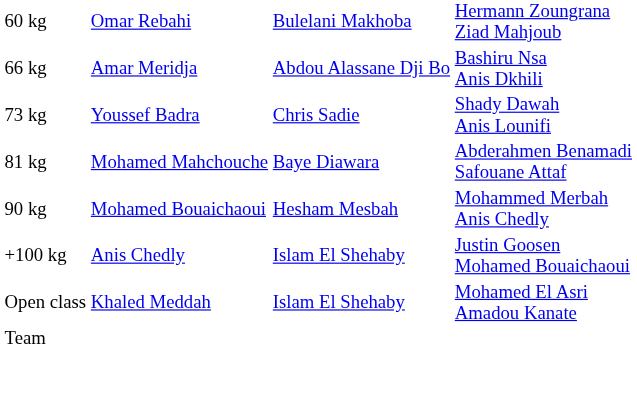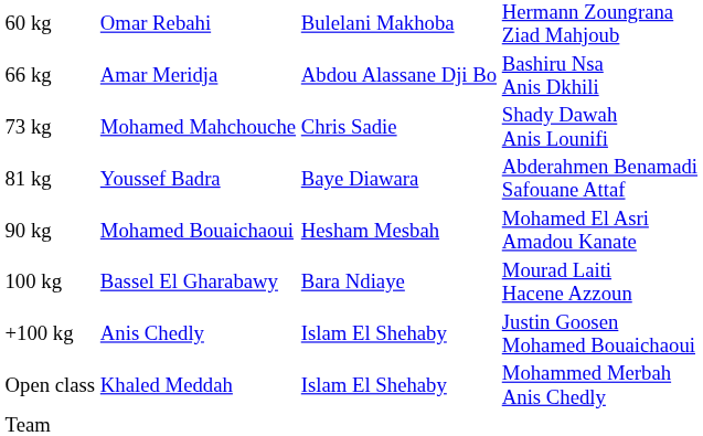 <table>
 <tr>
 <td>60 kg</td>
 <td> <a href='#'>Omar Rebahi</a></td>
 <td> <a href='#'>Bulelani Makhoba</a></td>
 <td> <a href='#'>Hermann Zoungrana</a> <br>  <a href='#'>Ziad Mahjoub</a></td>
 </tr>
 <tr>
 <td>66 kg</td>
 <td> <a href='#'>Amar Meridja</a></td>
 <td> <a href='#'>Abdou Alassane Dji Bo</a></td>
 <td> <a href='#'>Bashiru Nsa</a> <br>  <a href='#'>Anis Dkhili</a></td>
 </tr>
 <tr>
 <td>73 kg</td>
-<td> <a href='#'>Youssef Badra</a></td>
+<td> <a href='#'>Mohamed Mahchouche</a></td>
 <td> <a href='#'>Chris Sadie</a></td>
 <td> <a href='#'>Shady Dawah</a> <br>  <a href='#'>Anis Lounifi</a></td>
 </tr>
 <tr>
 <td>81 kg</td>
-<td> <a href='#'>Mohamed Mahchouche</a></td>
+<td> <a href='#'>Youssef Badra</a></td>
 <td> <a href='#'>Baye Diawara</a></td>
 <td> <a href='#'>Abderahmen Benamadi</a> <br>  <a href='#'>Safouane Attaf</a></td>
 </tr>
 <tr>
 <td>90 kg</td>
 <td> <a href='#'>Mohamed Bouaichaoui</a></td>
 <td> <a href='#'>Hesham Mesbah</a></td>
-<td> <a href='#'>Mohammed Merbah</a> <br>  <a href='#'>Anis Chedly</a></td>
+<td> <a href='#'>Mohamed El Asri</a> <br>  <a href='#'>Amadou Kanate</a></td>
+</tr>
+<tr>
+<td>100 kg</td>
+<td> <a href='#'>Bassel El Gharabawy</a></td>
+<td> <a href='#'>Bara Ndiaye</a></td>
+<td> <a href='#'>Mourad Laiti</a> <br>  <a href='#'>Hacene Azzoun</a></td>
 </tr>
 <tr>
 <td>+100 kg</td>
 <td> <a href='#'>Anis Chedly</a></td>
 <td> <a href='#'>Islam El Shehaby</a></td>
 <td> <a href='#'>Justin Goosen</a> <br>  <a href='#'>Mohamed Bouaichaoui</a></td>
 </tr>
 <tr>
 <td>Open class</td>
 <td> <a href='#'>Khaled Meddah</a></td>
 <td> <a href='#'>Islam El Shehaby</a></td>
-<td> <a href='#'>Mohamed El Asri</a> <br>  <a href='#'>Amadou Kanate</a></td>
+<td> <a href='#'>Mohammed Merbah</a> <br>  <a href='#'>Anis Chedly</a></td>
 </tr>
 <tr>
 <td>Team</td>
 <td></td>
 <td></td>
 <td></td>
 </tr>
 </table>
